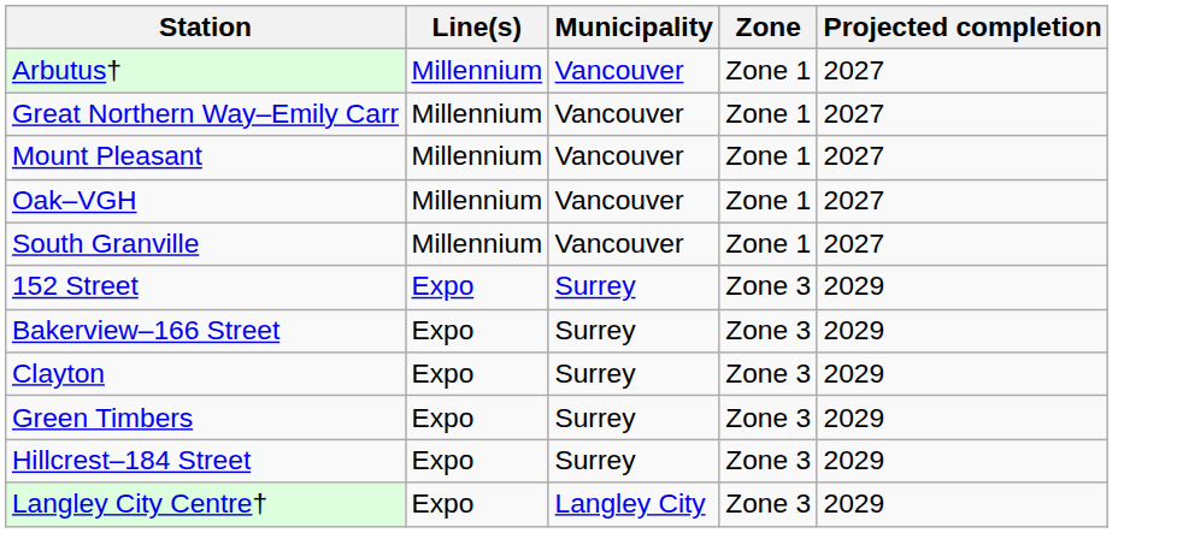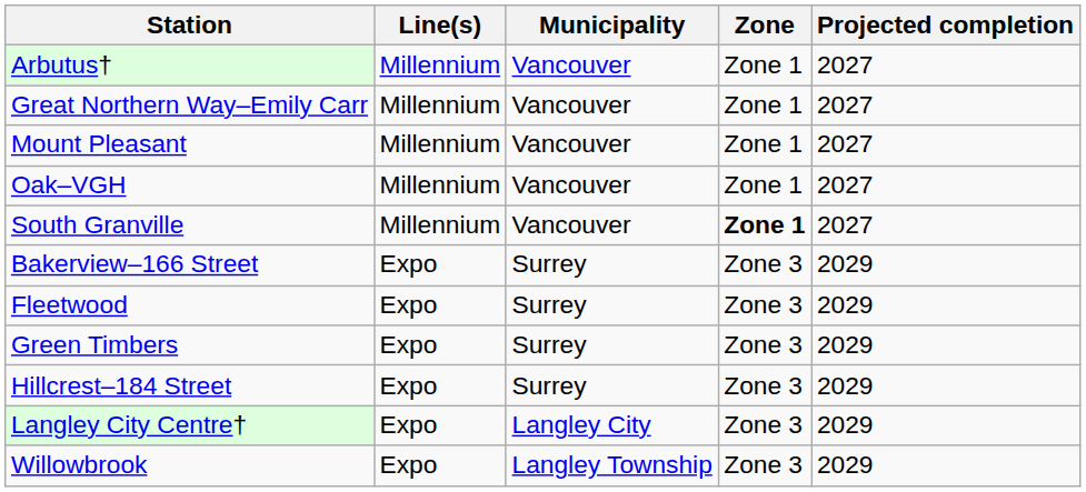 <table class="wikitable sortable">
 <tr>
 <th>Station</th>
 <th>Line(s)</th>
 <th>Municipality</th>
 <th>Zone</th>
 <th>Projected completion</th>
 </tr>
 <tr>
 <td style="background-color:#ddffdd"><a href='#'>Arbutus</a>†</td>
 <td> <a href='#'>Millennium</a></td>
 <td><a href='#'>Vancouver</a></td>
 <td>Zone 1</td>
 <td>2027</td>
 </tr>
 <tr>
 <td><a href='#'>Great Northern Way–Emily Carr</a></td>
 <td> Millennium</td>
 <td>Vancouver</td>
 <td>Zone 1</td>
 <td>2027</td>
 </tr>
 <tr>
 <td><a href='#'>Mount Pleasant</a></td>
 <td> Millennium</td>
 <td>Vancouver</td>
 <td>Zone 1</td>
 <td>2027</td>
 </tr>
 <tr>
 <td><a href='#'>Oak–VGH</a></td>
 <td> Millennium</td>
 <td>Vancouver</td>
 <td>Zone 1</td>
 <td>2027</td>
 </tr>
 <tr>
 <td><a href='#'>South Granville</a></td>
 <td> Millennium</td>
 <td>Vancouver</td>
-<td>Zone 1</td>
+<td><strong>Zone 1</strong></td>
 <td>2027</td>
-</tr>
-<tr>
-<td><a href='#'>152 Street</a></td>
-<td> <a href='#'>Expo</a></td>
-<td><a href='#'>Surrey</a></td>
-<td>Zone 3</td>
-<td>2029</td>
 </tr>
 <tr>
 <td><a href='#'>Bakerview–166 Street</a></td>
 <td> Expo</td>
 <td>Surrey</td>
 <td>Zone 3</td>
 <td>2029</td>
 </tr>
 <tr>
-<td><a href='#'>Clayton</a></td>
+<td><a href='#'>Fleetwood</a></td>
 <td> Expo</td>
 <td>Surrey</td>
 <td>Zone 3</td>
 <td>2029</td>
 </tr>
 <tr>
 <td><a href='#'>Green Timbers</a></td>
 <td> Expo</td>
 <td>Surrey</td>
 <td>Zone 3</td>
 <td>2029</td>
 </tr>
 <tr>
 <td><a href='#'>Hillcrest–184 Street</a></td>
 <td> Expo</td>
 <td>Surrey</td>
 <td>Zone 3</td>
 <td>2029</td>
 </tr>
 <tr>
 <td style="background-color:#ddffdd"><a href='#'>Langley City Centre</a>†</td>
 <td> Expo</td>
 <td><a href='#'>Langley City</a></td>
 <td>Zone 3</td>
 <td>2029</td>
 </tr>
+<tr>
+<td><a href='#'>Willowbrook</a></td>
+<td> Expo</td>
+<td><a href='#'>Langley Township</a></td>
+<td>Zone 3</td>
+<td>2029</td>
+</tr>
 </table>
